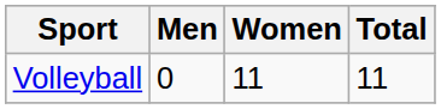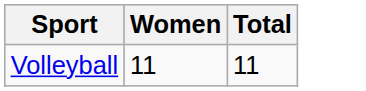 <table class="wikitable sortable">
 <tr>
 <th>Sport</th>
-<th>Men</th>
 <th>Women</th>
 <th>Total</th>
 </tr>
 <tr>
 <td><a href='#'>Volleyball</a></td>
-<td>0</td>
 <td>11</td>
 <td>11</td>
 </tr>
 </table>
